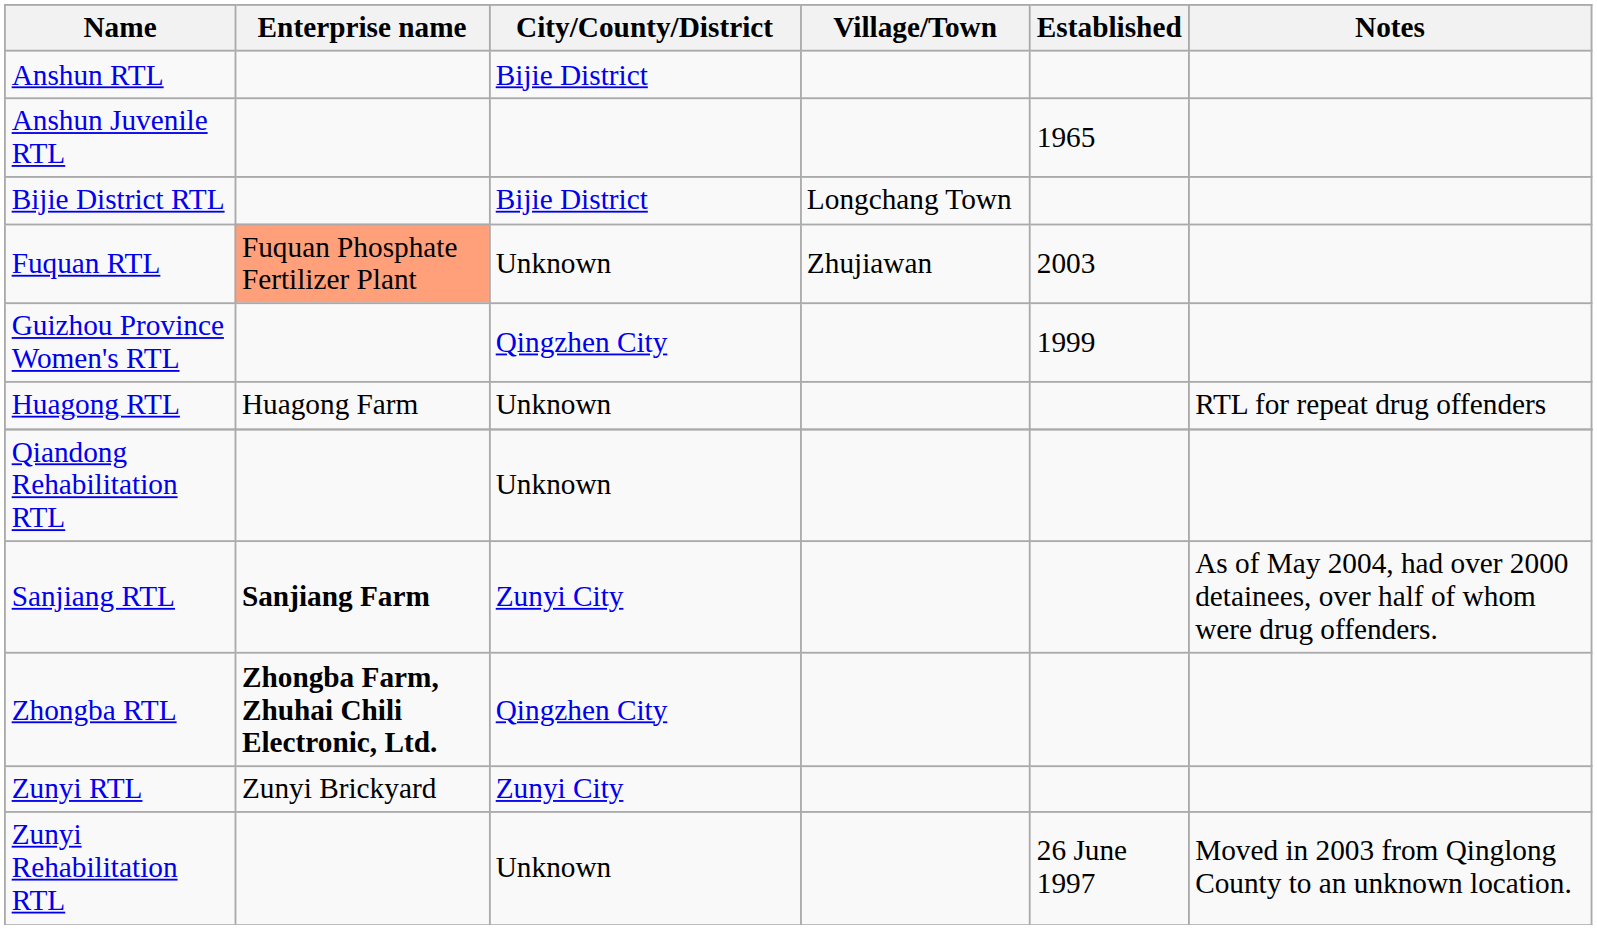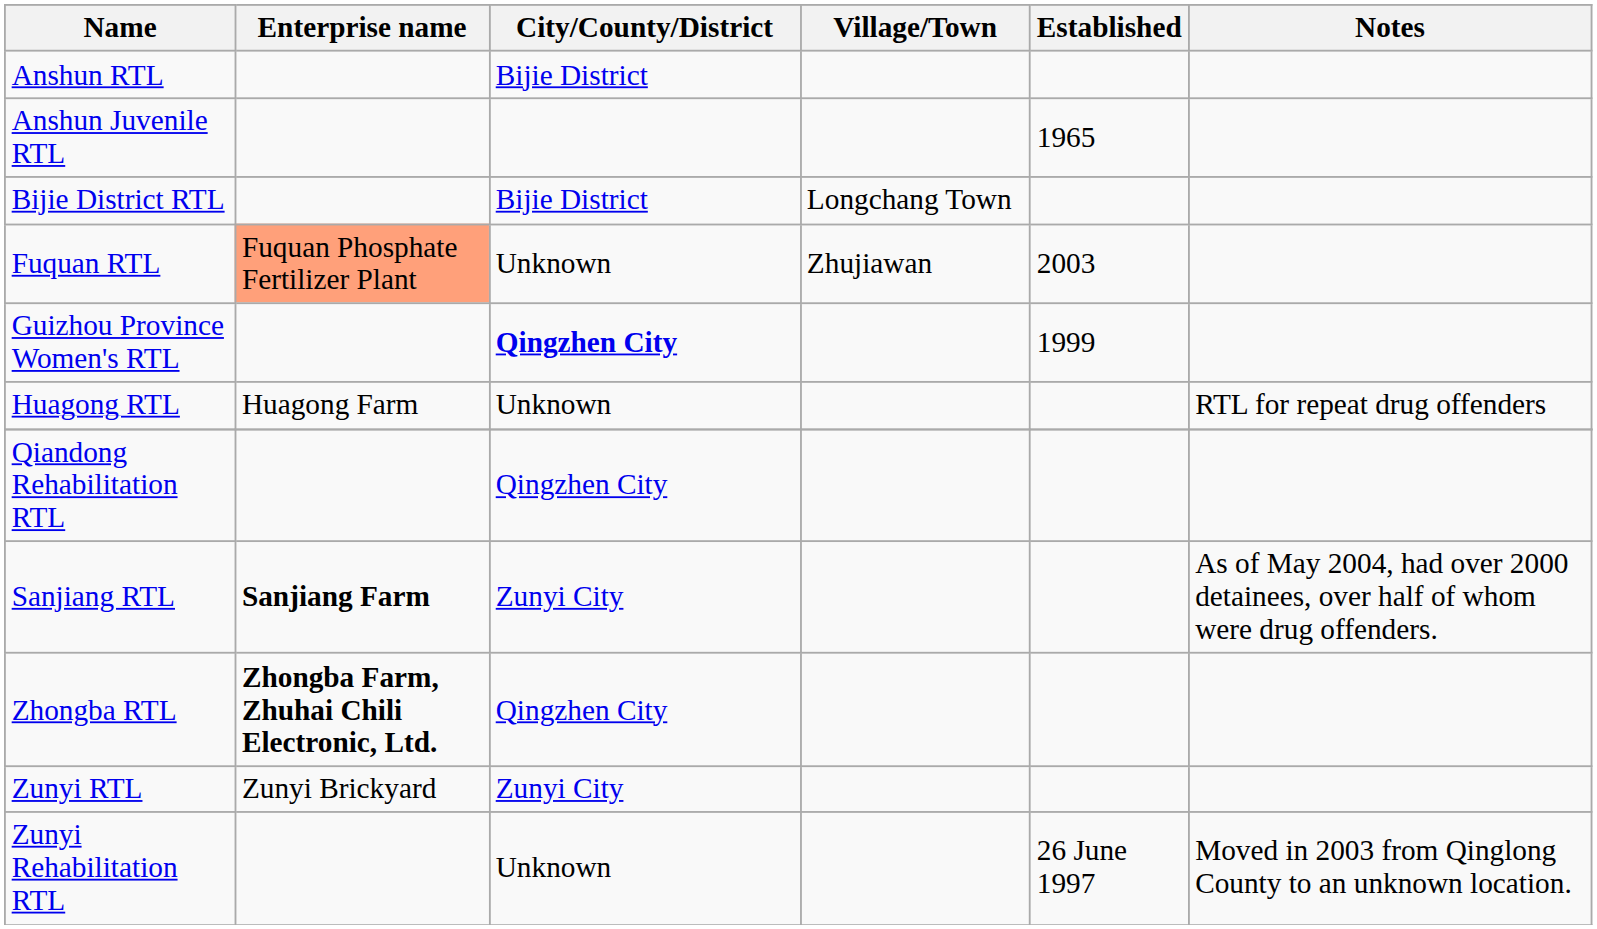 <table class="wikitable">
 <tr>
 <th width=15%>Name</th>
 <th width=17%>Enterprise name</th>
 <th width=20%>City/County/District</th>
 <th width=15%>Village/Town</th>
 <th width=5%>Established</th>
 <th width=28%>Notes</th>
 </tr>
 <tr>
 <td><a href='#'>Anshun RTL</a></td>
 <td></td>
 <td><a href='#'>Bijie District</a></td>
 <td></td>
 <td></td>
 <td></td>
 </tr>
 <tr>
 <td><a href='#'>Anshun Juvenile RTL</a></td>
 <td></td>
 <td></td>
 <td></td>
 <td>1965</td>
 <td></td>
 </tr>
 <tr>
 <td><a href='#'>Bijie District RTL</a></td>
 <td></td>
 <td><a href='#'>Bijie District</a></td>
 <td>Longchang Town</td>
 <td></td>
 <td></td>
 </tr>
 <tr>
 <td><a href='#'>Fuquan RTL</a></td>
 <td style="background: lightsalmon;">Fuquan Phosphate Fertilizer Plant</td>
 <td>Unknown</td>
 <td>Zhujiawan</td>
 <td>2003</td>
 <td></td>
 </tr>
 <tr>
 <td><a href='#'>Guizhou Province Women's RTL</a></td>
 <td></td>
-<td><a href='#'>Qingzhen City</a></td>
+<td><strong><a href='#'>Qingzhen City</a></strong></td>
 <td></td>
 <td>1999</td>
 <td></td>
 </tr>
 <tr>
 <td><a href='#'>Huagong RTL</a></td>
 <td>Huagong Farm</td>
 <td>Unknown</td>
 <td></td>
 <td></td>
 <td>RTL for repeat drug offenders</td>
 </tr>
 <tr>
 </tr>
 <tr>
 <td><a href='#'>Qiandong Rehabilitation RTL</a></td>
 <td></td>
-<td>Unknown</td>
+<td><a href='#'>Qingzhen City</a></td>
 <td></td>
 <td></td>
 <td></td>
 </tr>
 <tr>
 <td><a href='#'>Sanjiang RTL</a></td>
 <td><strong>Sanjiang Farm</strong></td>
 <td><a href='#'>Zunyi City</a></td>
 <td></td>
 <td></td>
 <td>As of May 2004, had over 2000 detainees, over half of whom were drug offenders.</td>
 </tr>
 <tr>
 <td><a href='#'>Zhongba RTL</a></td>
 <td><strong>Zhongba Farm, Zhuhai Chili Electronic, Ltd.</strong></td>
 <td><a href='#'>Qingzhen City</a></td>
 <td></td>
 <td></td>
 <td></td>
 </tr>
 <tr>
 <td><a href='#'>Zunyi RTL</a></td>
 <td>Zunyi Brickyard</td>
 <td><a href='#'>Zunyi City</a></td>
 <td></td>
 <td></td>
 <td></td>
 </tr>
 <tr>
 <td><a href='#'>Zunyi Rehabilitation RTL</a></td>
 <td></td>
 <td>Unknown</td>
 <td></td>
 <td>26 June 1997</td>
 <td>Moved in 2003 from Qinglong County to an unknown location.</td>
 </tr>
 <tr>
 </tr>
 </table>
